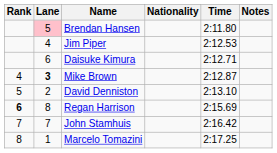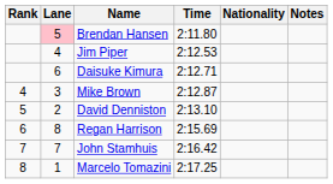 <table class="wikitable sortable" style="text-align:center">
 <tr>
 <th>Rank</th>
 <th>Lane</th>
 <th>Name</th>
+<th>Time</th>
 <th>Nationality</th>
-<th>Time</th>
 <th>Notes</th>
 </tr>
 <tr>
 <td></td>
 <td style="background: pink;">5</td>
 <td align=left><a href='#'>Brendan Hansen</a></td>
+<td>2:11.80</td>
 <td align=left></td>
-<td>2:11.80</td>
 <td></td>
 </tr>
 <tr>
 <td></td>
 <td>4</td>
 <td align=left><a href='#'>Jim Piper</a></td>
+<td>2:12.53</td>
 <td align=left></td>
-<td>2:12.53</td>
 <td></td>
 </tr>
 <tr>
 <td></td>
 <td>6</td>
 <td align=left><a href='#'>Daisuke Kimura</a></td>
+<td>2:12.71</td>
 <td align=left></td>
-<td>2:12.71</td>
 <td></td>
 </tr>
 <tr>
 <td>4</td>
-<td><strong>3</strong></td>
+<td>3</td>
 <td align=left><a href='#'>Mike Brown</a></td>
+<td>2:12.87</td>
 <td align=left></td>
-<td>2:12.87</td>
 <td></td>
 </tr>
 <tr>
 <td>5</td>
 <td>2</td>
 <td align=left><a href='#'>David Denniston</a></td>
+<td>2:13.10</td>
 <td align=left></td>
-<td>2:13.10</td>
 <td></td>
 </tr>
 <tr>
-<td><strong>6</strong></td>
+<td>6</td>
 <td>8</td>
 <td align=left><a href='#'>Regan Harrison</a></td>
+<td>2:15.69</td>
 <td align=left></td>
-<td>2:15.69</td>
 <td></td>
 </tr>
 <tr>
 <td>7</td>
 <td>7</td>
 <td align=left><a href='#'>John Stamhuis</a></td>
+<td>2:16.42</td>
 <td align=left></td>
-<td>2:16.42</td>
 <td></td>
 </tr>
 <tr>
 <td>8</td>
 <td>1</td>
 <td align=left><a href='#'>Marcelo Tomazini</a></td>
+<td>2:17.25</td>
 <td align=left></td>
-<td>2:17.25</td>
 <td></td>
 </tr>
 </table>
